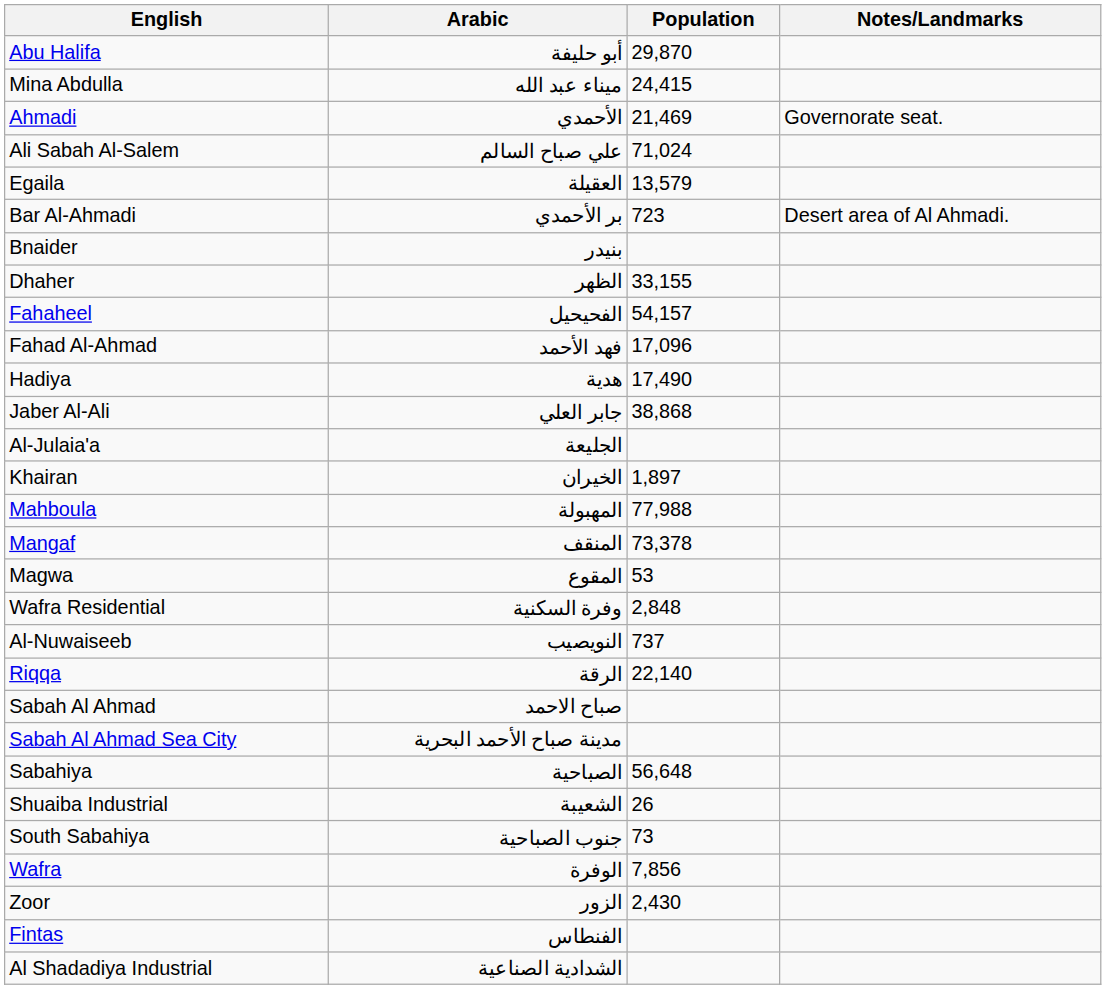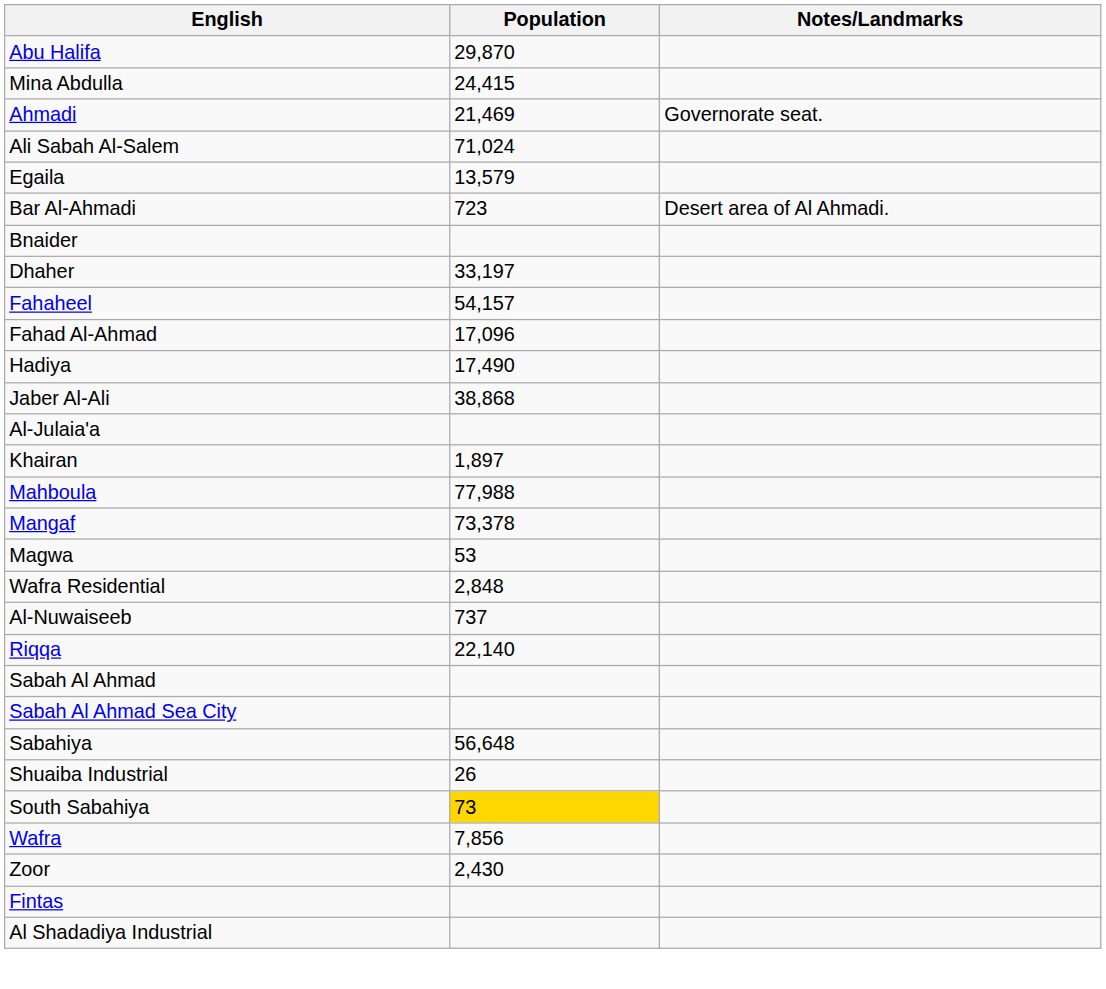 <table class="wikitable sortable" width="70%">
 <tr>
 <th bgcolor="#98FB98">English</th>
-<th bgcolor="#98FB98">Arabic</th>
 <th>Population</th>
 <th>Notes/Landmarks</th>
 </tr>
 <tr ---->
 <td><a href='#'>Abu Halifa</a></td>
-<td align="right">أبو حليفة</td>
 <td>29,870</td>
 <td></td>
 </tr>
 <tr ---->
 <td>Mina Abdulla</td>
-<td align="right">ميناء عبد الله</td>
 <td>24,415</td>
 <td></td>
 </tr>
 <tr ---->
 <td><a href='#'>Ahmadi</a></td>
-<td align="right">الأحمدي</td>
 <td>21,469</td>
 <td>Governorate seat.</td>
 </tr>
 <tr ---->
 <td>Ali Sabah Al-Salem</td>
-<td align="right">علي صباح السالم</td>
 <td>71,024</td>
 <td></td>
 </tr>
 <tr ---->
 <td>Egaila</td>
-<td align="right">العقيلة</td>
 <td>13,579</td>
 <td></td>
 </tr>
 <tr ---->
 <td>Bar Al-Ahmadi</td>
-<td align="right">بر الأحمدي</td>
 <td>723</td>
 <td>Desert area of Al Ahmadi.</td>
 </tr>
 <tr ---->
 <td>Bnaider</td>
-<td align="right">بنيدر</td>
 <td></td>
 <td></td>
 </tr>
 <tr ---->
 <td>Dhaher</td>
-<td align="right">الظهر</td>
-<td>33,155</td>
+<td>33,197</td>
 <td></td>
 </tr>
 <tr ---->
 <td><a href='#'>Fahaheel</a></td>
-<td align=right>الفحيحيل</td>
 <td>54,157</td>
 <td></td>
 </tr>
 <tr ---->
 <td>Fahad Al-Ahmad</td>
-<td align="right">فهد الأحمد</td>
 <td>17,096</td>
 <td></td>
 </tr>
 <tr ---->
 <td>Hadiya</td>
-<td align="right">هدية</td>
 <td>17,490</td>
 <td></td>
 </tr>
 <tr ---->
 <td>Jaber Al-Ali</td>
-<td align="right">جابر العلي</td>
 <td>38,868</td>
 <td></td>
 </tr>
 <tr ---->
 <td>Al-Julaia'a</td>
-<td align="right">الجليعة</td>
 <td></td>
 <td></td>
 </tr>
 <tr ---->
 <td>Khairan</td>
-<td align="right">الخيران</td>
 <td>1,897</td>
 <td></td>
 </tr>
 <tr ---->
 <td><a href='#'>Mahboula</a></td>
-<td align="right">المهبولة</td>
 <td>77,988</td>
 <td></td>
 </tr>
 <tr ---->
 <td><a href='#'>Mangaf</a></td>
-<td align="right">المنقف</td>
 <td>73,378</td>
 <td></td>
 </tr>
 <tr ---->
 <td>Magwa</td>
-<td align="right">المقوع</td>
 <td>53</td>
 <td></td>
 </tr>
 <tr ---->
 <td>Wafra Residential</td>
-<td align="right">وفرة السكنية</td>
 <td>2,848</td>
 <td></td>
 </tr>
 <tr ---->
 <td>Al-Nuwaiseeb</td>
-<td align="right">النويصيب</td>
 <td>737</td>
 <td></td>
 </tr>
 <tr ---->
 <td><a href='#'>Riqqa</a></td>
-<td align="right">الرقة</td>
 <td>22,140</td>
 <td></td>
 </tr>
 <tr ---->
 <td>Sabah Al Ahmad</td>
-<td align="right">صباح الاحمد</td>
 <td></td>
 <td></td>
 </tr>
 <tr ---->
 <td><a href='#'>Sabah Al Ahmad Sea City</a></td>
-<td align="right">مدينة صباح الأحمد البحرية</td>
 <td></td>
 <td></td>
 </tr>
 <tr ---->
 <td>Sabahiya</td>
-<td align="right">الصباحية</td>
 <td>56,648</td>
 <td></td>
 </tr>
 <tr ---->
 <td>Shuaiba Industrial</td>
-<td align="right">الشعيبة</td>
 <td>26</td>
 <td></td>
 </tr>
 <tr ---->
 <td>South Sabahiya</td>
-<td align="right">جنوب الصباحية</td>
-<td>73</td>
+<td style="background: gold;">73</td>
 <td></td>
 </tr>
 <tr ---->
 <td><a href='#'>Wafra</a></td>
-<td align="right">الوفرة</td>
 <td>7,856</td>
 <td></td>
 </tr>
 <tr ---->
 <td>Zoor</td>
-<td align="right">الزور</td>
 <td>2,430</td>
 <td></td>
 </tr>
 <tr ---->
 <td><a href='#'>Fintas</a></td>
-<td align="right">الفنطاس</td>
 <td></td>
 <td></td>
 </tr>
 <tr ---->
 <td>Al Shadadiya Industrial</td>
-<td align="right">الشدادية الصناعية</td>
 <td></td>
 <td></td>
 </tr>
 </table>
